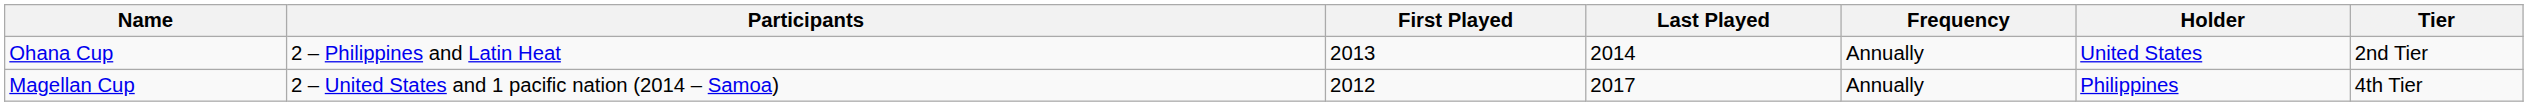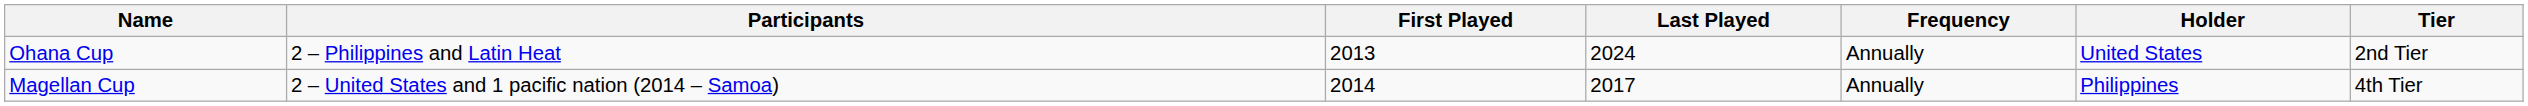 <table class="wikitable" width=100%>
 <tr>
 <th>Name</th>
 <th>Participants</th>
 <th>First Played</th>
 <th>Last Played</th>
 <th>Frequency</th>
 <th>Holder</th>
 <th>Tier</th>
 </tr>
 <tr>
 <td><a href='#'>Ohana Cup</a></td>
 <td>2 – <a href='#'>Philippines</a> and <a href='#'>Latin Heat</a></td>
 <td>2013</td>
-<td>2014</td>
+<td>2024</td>
 <td>Annually</td>
 <td> <a href='#'>United States</a></td>
 <td>2nd Tier</td>
 </tr>
 <tr>
 <td><a href='#'>Magellan Cup</a></td>
 <td>2 – <a href='#'>United States</a> and 1 pacific nation (2014 – <a href='#'>Samoa</a>)</td>
-<td>2012</td>
+<td>2014</td>
 <td>2017</td>
 <td>Annually</td>
 <td> <a href='#'>Philippines</a></td>
 <td>4th Tier</td>
 </tr>
 </table>
